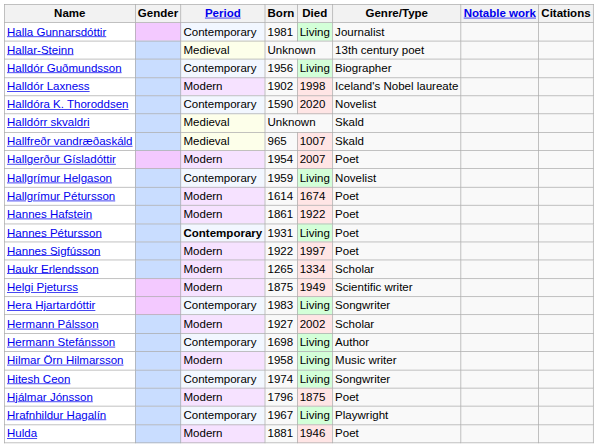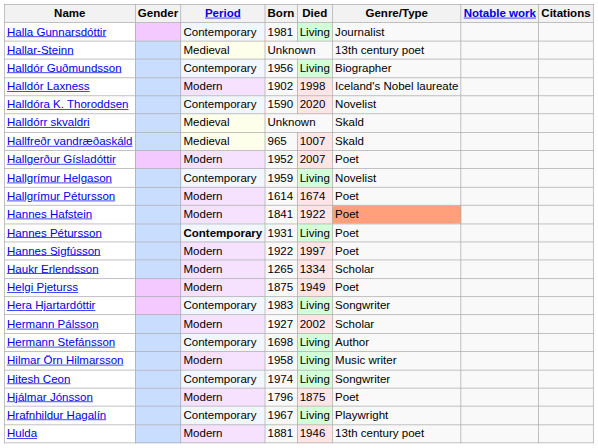 <table class="wikitable sortable sort-under" summary="The first column lists the names, starting with given name, then surname. The next column gives the gender. The next three columns give details on when the individual lived, then the specialisation of the individual, with a notable work and citations following.">
 <tr>
 <th scope="col">Name</th>
 <th scope="col">Gender</th>
 <th scope="col" class="unsortable"><a href='#'>Period</a></th>
 <th scope="col">Born</th>
 <th scope="col">Died</th>
 <th scope="col" class="unsortable" abbr="type">Genre/Type</th>
 <th class="unsortable" scope="col"><a href='#'>Notable work</a></th>
 <th scope="col" class="unsortable">Citations</th>
 </tr>
 <tr>
 <td style="background:white"><a href='#'>Halla Gunnarsdóttir</a></td>
 <td style="background:#f3c9ff"></td>
 <td style="background:#f2f7ff">Contemporary</td>
 <td>1981</td>
 <td style="background:#d3ffd8">Living</td>
 <td>Journalist</td>
 <td></td>
 <td></td>
 </tr>
 <tr>
 <td style="background:white"><a href='#'>Hallar-Steinn</a></td>
 <td style="background:#c9ddff"></td>
 <td style="background:#fdffea">Medieval</td>
 <td colspan="2">Unknown</td>
 <td>13th century poet</td>
 <td></td>
 <td></td>
 </tr>
 <tr>
 <td style="background:white"><a href='#'>Halldór Guðmundsson</a></td>
 <td style="background:#c9ddff"></td>
 <td style="background:#f2f7ff">Contemporary</td>
 <td>1956</td>
 <td style="background:#d3ffd8">Living</td>
 <td>Biographer</td>
 <td></td>
 <td></td>
 </tr>
 <tr>
 <td style="background:white"><a href='#'>Halldór Laxness</a></td>
 <td style="background:#c9ddff"></td>
 <td style="background:#f6e2ff">Modern</td>
 <td>1902</td>
 <td style="background:#ffe5e5">1998</td>
 <td>Iceland's Nobel laureate</td>
 <td></td>
 <td></td>
 </tr>
 <tr>
 <td style="background:white"><a href='#'>Halldóra K. Thoroddsen</a></td>
 <td style="background:#c9ddff"></td>
 <td style="background:#f2f7ff">Contemporary</td>
 <td>1590</td>
 <td style="background:#ffe5e5">2020</td>
 <td>Novelist</td>
 <td></td>
 <td></td>
 </tr>
 <tr>
 <td style="background:white"><a href='#'>Halldórr skvaldri</a></td>
 <td style="background:#c9ddff"></td>
 <td style="background:#fdffea">Medieval</td>
 <td colspan="2">Unknown</td>
 <td>Skald</td>
 <td></td>
 <td></td>
 </tr>
 <tr>
 <td style="background:white"><a href='#'>Hallfreðr vandræðaskáld</a></td>
 <td style="background:#c9ddff"></td>
 <td style="background:#fdffea">Medieval</td>
 <td>965</td>
 <td style="background:#ffe5e5">1007</td>
 <td>Skald</td>
 <td></td>
 <td></td>
 </tr>
 <tr>
 <td style="background:white"><a href='#'>Hallgerður Gísladóttir</a></td>
 <td style="background:#f3c9ff"></td>
 <td style="background:#f6e2ff">Modern</td>
-<td>1954</td>
+<td>1952</td>
 <td style="background:#ffe5e5">2007</td>
 <td>Poet</td>
 <td></td>
 <td></td>
 </tr>
 <tr>
 <td style="background:white"><a href='#'>Hallgrímur Helgason</a></td>
 <td style="background:#c9ddff"></td>
 <td style="background:#f2f7ff">Contemporary</td>
 <td>1959</td>
 <td style="background:#d3ffd8">Living</td>
 <td>Novelist</td>
 <td></td>
 <td></td>
 </tr>
 <tr>
 <td style="background:white"><a href='#'>Hallgrímur Pétursson</a></td>
 <td style="background:#c9ddff"></td>
 <td style="background:#f6e2ff">Modern</td>
 <td>1614</td>
 <td style="background:#ffe5e5">1674</td>
 <td>Poet</td>
 <td></td>
 <td></td>
 </tr>
 <tr>
 <td style="background:white"><a href='#'>Hannes Hafstein</a></td>
 <td style="background:#c9ddff"></td>
 <td style="background:#f6e2ff">Modern</td>
-<td>1861</td>
+<td>1841</td>
 <td style="background:#ffe5e5">1922</td>
-<td>Poet</td>
+<td style="background: lightsalmon;">Poet</td>
 <td></td>
 <td></td>
 </tr>
 <tr>
 <td style="background:white"><a href='#'>Hannes Pétursson</a></td>
 <td style="background:#c9ddff"></td>
 <td style="background:#f2f7ff"><strong>Contemporary</strong></td>
 <td>1931</td>
 <td style="background:#d3ffd8">Living</td>
 <td>Poet</td>
 <td></td>
 <td></td>
 </tr>
 <tr>
 <td style="background:white"><a href='#'>Hannes Sigfússon</a></td>
 <td style="background:#c9ddff"></td>
 <td style="background:#f6e2ff">Modern</td>
 <td>1922</td>
 <td style="background:#ffe5e5">1997</td>
 <td>Poet</td>
 <td></td>
 <td></td>
 </tr>
 <tr>
 <td style="background:white"><a href='#'>Haukr Erlendsson</a></td>
 <td style="background:#c9ddff"></td>
 <td style="background:#f6e2ff">Modern</td>
 <td>1265</td>
 <td style="background:#ffe5e5">1334</td>
 <td>Scholar</td>
 <td></td>
 <td></td>
 </tr>
 <tr>
 <td style="background:white"><a href='#'>Helgi Pjeturss</a></td>
 <td style="background:#f3c9ff"></td>
 <td style="background:#f6e2ff">Modern</td>
 <td>1875</td>
 <td style="background:#ffe5e5">1949</td>
-<td>Scientific writer</td>
+<td>Poet</td>
 <td></td>
 <td></td>
 </tr>
 <tr>
 <td style="background:white"><a href='#'>Hera Hjartardóttir</a></td>
 <td style="background:#f3c9ff"></td>
 <td style="background:#f2f7ff">Contemporary</td>
 <td>1983</td>
 <td style="background:#d3ffd8">Living</td>
 <td>Songwriter</td>
 <td></td>
 <td></td>
 </tr>
 <tr>
 <td style="background:white"><a href='#'>Hermann Pálsson</a></td>
 <td style="background:#c9ddff"></td>
 <td style="background:#f6e2ff">Modern</td>
 <td>1927</td>
 <td style="background:#ffe5e5">2002</td>
 <td>Scholar</td>
 <td></td>
 <td></td>
 </tr>
 <tr>
 <td style="background:white"><a href='#'>Hermann Stefánsson</a></td>
 <td style="background:#c9ddff"></td>
 <td style="background:#f2f7ff">Contemporary</td>
 <td>1698</td>
 <td style="background:#d3ffd8">Living</td>
 <td>Author</td>
 <td></td>
 <td></td>
 </tr>
 <tr>
 <td style="background:white"><a href='#'>Hilmar Örn Hilmarsson</a></td>
 <td style="background:#c9ddff"></td>
 <td style="background:#f6e2ff">Modern</td>
 <td>1958</td>
 <td style="background:#d3ffd8">Living</td>
 <td>Music writer</td>
 <td></td>
 <td></td>
 </tr>
 <tr>
 <td style="background:white"><a href='#'>Hitesh Ceon</a></td>
 <td style="background:#c9ddff"></td>
 <td style="background:#f2f7ff">Contemporary</td>
 <td>1974</td>
 <td style="background:#d3ffd8">Living</td>
 <td>Songwriter</td>
 <td></td>
 <td></td>
 </tr>
 <tr>
 <td style="background:white"><a href='#'>Hjálmar Jónsson</a></td>
 <td style="background:#c9ddff"></td>
 <td style="background:#f6e2ff">Modern</td>
 <td>1796</td>
 <td style="background:#ffe5e5">1875</td>
 <td>Poet</td>
 <td></td>
 <td></td>
 </tr>
 <tr>
 <td style="background:white"><a href='#'>Hrafnhildur Hagalín</a></td>
 <td style="background:#c9ddff"></td>
 <td style="background:#f2f7ff">Contemporary</td>
 <td>1967</td>
 <td style="background:#d3ffd8">Living</td>
 <td>Playwright</td>
 <td></td>
 <td></td>
 </tr>
 <tr>
 <td style="background:white"><a href='#'>Hulda</a></td>
 <td style="background:#c9ddff"></td>
 <td style="background:#f6e2ff">Modern</td>
 <td>1881</td>
 <td style="background:#ffe5e5">1946</td>
-<td>Poet</td>
+<td>13th century poet</td>
 <td></td>
 <td></td>
 </tr>
 </table>
